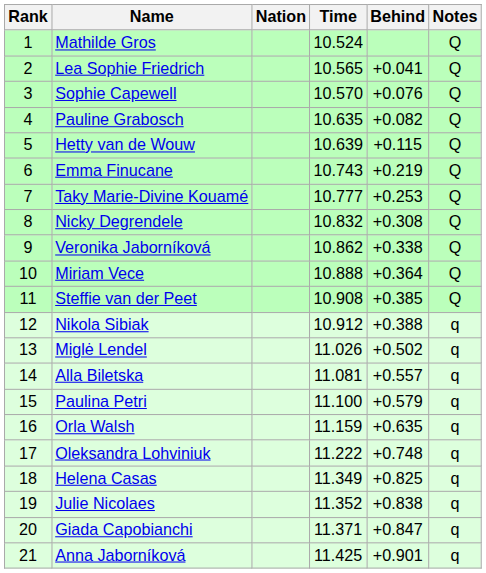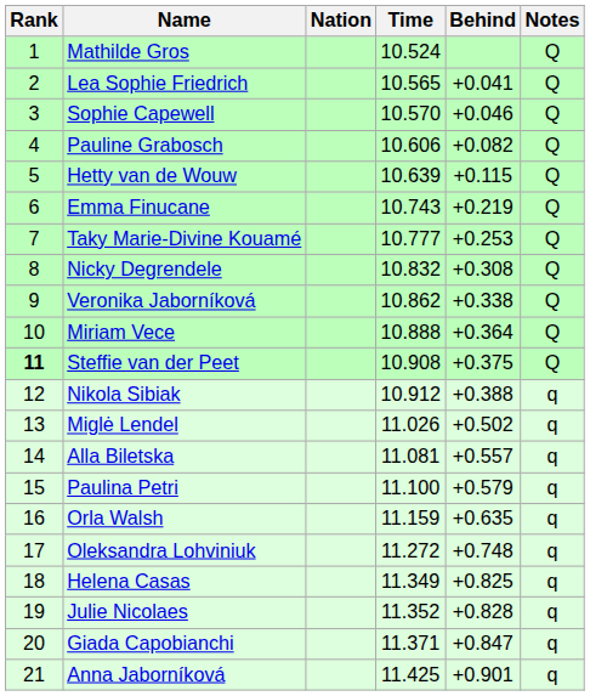 <table class="wikitable sortable" style="text-align:center">
 <tr>
 <th>Rank</th>
 <th>Name</th>
 <th>Nation</th>
 <th>Time</th>
 <th>Behind</th>
 <th>Notes</th>
 </tr>
 <tr bgcolor=bbffbb>
 <td>1</td>
 <td align=left><a href='#'>Mathilde Gros</a></td>
 <td align=left></td>
 <td>10.524</td>
 <td></td>
 <td>Q</td>
 </tr>
 <tr bgcolor=bbffbb>
 <td>2</td>
 <td align=left><a href='#'>Lea Sophie Friedrich</a></td>
 <td align=left></td>
 <td>10.565</td>
 <td>+0.041</td>
 <td>Q</td>
 </tr>
 <tr bgcolor=bbffbb>
 <td>3</td>
 <td align=left><a href='#'>Sophie Capewell</a></td>
 <td align=left></td>
 <td>10.570</td>
-<td>+0.076</td>
+<td>+0.046</td>
 <td>Q</td>
 </tr>
 <tr bgcolor=bbffbb>
 <td>4</td>
 <td align=left><a href='#'>Pauline Grabosch</a></td>
 <td align=left></td>
-<td>10.635</td>
+<td>10.606</td>
 <td>+0.082</td>
 <td>Q</td>
 </tr>
 <tr bgcolor=bbffbb>
 <td>5</td>
 <td align=left><a href='#'>Hetty van de Wouw</a></td>
 <td align=left></td>
 <td>10.639</td>
 <td>+0.115</td>
 <td>Q</td>
 </tr>
 <tr bgcolor=bbffbb>
 <td>6</td>
 <td align=left><a href='#'>Emma Finucane</a></td>
 <td align=left></td>
 <td>10.743</td>
 <td>+0.219</td>
 <td>Q</td>
 </tr>
 <tr bgcolor=bbffbb>
 <td>7</td>
 <td align=left><a href='#'>Taky Marie-Divine Kouamé</a></td>
 <td align=left></td>
 <td>10.777</td>
 <td>+0.253</td>
 <td>Q</td>
 </tr>
 <tr bgcolor=bbffbb>
 <td>8</td>
 <td align=left><a href='#'>Nicky Degrendele</a></td>
 <td align=left></td>
 <td>10.832</td>
 <td>+0.308</td>
 <td>Q</td>
 </tr>
 <tr bgcolor=bbffbb>
 <td>9</td>
 <td align=left><a href='#'>Veronika Jaborníková</a></td>
 <td align=left></td>
 <td>10.862</td>
 <td>+0.338</td>
 <td>Q</td>
 </tr>
 <tr bgcolor=bbffbb>
 <td>10</td>
 <td align=left><a href='#'>Miriam Vece</a></td>
 <td align=left></td>
 <td>10.888</td>
 <td>+0.364</td>
 <td>Q</td>
 </tr>
 <tr bgcolor=bbffbb>
-<td>11</td>
+<td><strong>11</strong></td>
 <td align=left><a href='#'>Steffie van der Peet</a></td>
 <td align=left></td>
 <td>10.908</td>
-<td>+0.385</td>
+<td>+0.375</td>
 <td>Q</td>
 </tr>
 <tr bgcolor=ddffdd>
 <td>12</td>
 <td align=left><a href='#'>Nikola Sibiak</a></td>
 <td align=left></td>
 <td>10.912</td>
 <td>+0.388</td>
 <td>q</td>
 </tr>
 <tr bgcolor=ddffdd>
 <td>13</td>
 <td align=left><a href='#'>Miglė Lendel</a></td>
 <td align=left></td>
 <td>11.026</td>
 <td>+0.502</td>
 <td>q</td>
 </tr>
 <tr bgcolor=ddffdd>
 <td>14</td>
 <td align=left><a href='#'>Alla Biletska</a></td>
 <td align=left></td>
 <td>11.081</td>
 <td>+0.557</td>
 <td>q</td>
 </tr>
 <tr bgcolor=ddffdd>
 <td>15</td>
 <td align=left><a href='#'>Paulina Petri</a></td>
 <td align=left></td>
 <td>11.100</td>
 <td>+0.579</td>
 <td>q</td>
 </tr>
 <tr bgcolor=ddffdd>
 <td>16</td>
 <td align=left><a href='#'>Orla Walsh</a></td>
 <td align=left></td>
 <td>11.159</td>
 <td>+0.635</td>
 <td>q</td>
 </tr>
 <tr bgcolor=ddffdd>
 <td>17</td>
 <td align=left><a href='#'>Oleksandra Lohviniuk</a></td>
 <td align=left></td>
-<td>11.222</td>
+<td>11.272</td>
 <td>+0.748</td>
 <td>q</td>
 </tr>
 <tr bgcolor=ddffdd>
 <td>18</td>
 <td align=left><a href='#'>Helena Casas</a></td>
 <td align=left></td>
 <td>11.349</td>
 <td>+0.825</td>
 <td>q</td>
 </tr>
 <tr bgcolor=ddffdd>
 <td>19</td>
 <td align=left><a href='#'>Julie Nicolaes</a></td>
 <td align=left></td>
 <td>11.352</td>
-<td>+0.838</td>
+<td>+0.828</td>
 <td>q</td>
 </tr>
 <tr bgcolor=ddffdd>
 <td>20</td>
 <td align=left><a href='#'>Giada Capobianchi</a></td>
 <td align=left></td>
 <td>11.371</td>
 <td>+0.847</td>
 <td>q</td>
 </tr>
 <tr bgcolor=ddffdd>
 <td>21</td>
 <td align=left><a href='#'>Anna Jaborníková</a></td>
 <td align=left></td>
 <td>11.425</td>
 <td>+0.901</td>
 <td>q</td>
 </tr>
 </table>
